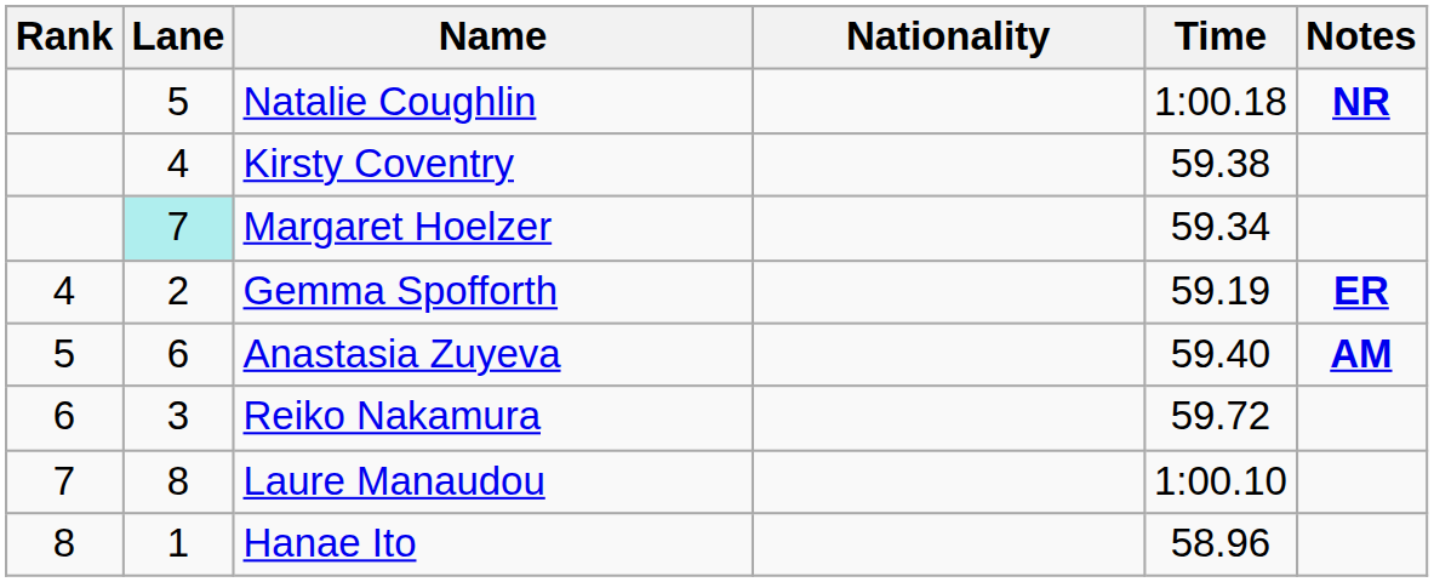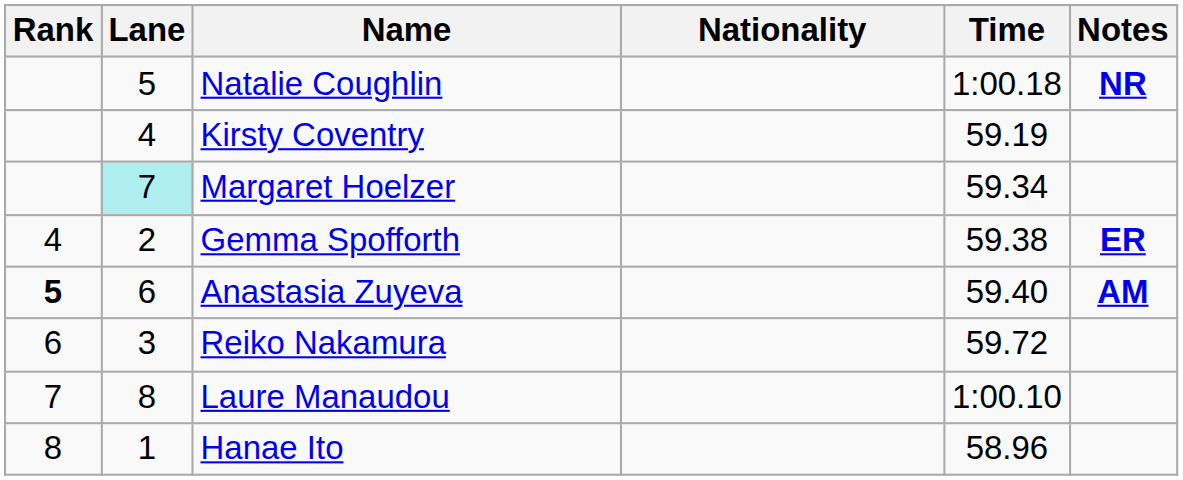 <table class="wikitable sortable" style="text-align:center">
 <tr>
 <th>Rank</th>
 <th>Lane</th>
 <th width=200>Name</th>
 <th width=150>Nationality</th>
 <th>Time</th>
 <th>Notes</th>
 </tr>
 <tr>
 <td></td>
 <td>5</td>
 <td align=left><a href='#'>Natalie Coughlin</a></td>
 <td align=left></td>
 <td>1:00.18</td>
 <td><strong><a href='#'>NR</a></strong></td>
 </tr>
 <tr>
 <td></td>
 <td>4</td>
 <td align=left><a href='#'>Kirsty Coventry</a></td>
 <td align=left></td>
-<td>59.38</td>
+<td>59.19</td>
 <td></td>
 </tr>
 <tr>
 <td></td>
 <td style="background: paleturquoise;">7</td>
 <td align=left><a href='#'>Margaret Hoelzer</a></td>
 <td align=left></td>
 <td>59.34</td>
 <td></td>
 </tr>
 <tr>
 <td>4</td>
 <td>2</td>
 <td align=left><a href='#'>Gemma Spofforth</a></td>
 <td align=left></td>
-<td>59.19</td>
+<td>59.38</td>
 <td><strong><a href='#'>ER</a></strong></td>
 </tr>
 <tr>
-<td>5</td>
+<td><strong>5</strong></td>
 <td>6</td>
 <td align=left><a href='#'>Anastasia Zuyeva</a></td>
 <td align=left></td>
 <td>59.40</td>
 <td><strong><a href='#'>AM</a></strong></td>
 </tr>
 <tr>
 <td>6</td>
 <td>3</td>
 <td align=left><a href='#'>Reiko Nakamura</a></td>
 <td align=left></td>
 <td>59.72</td>
 <td></td>
 </tr>
 <tr>
 <td>7</td>
 <td>8</td>
 <td align=left><a href='#'>Laure Manaudou</a></td>
 <td align=left></td>
 <td>1:00.10</td>
 <td></td>
 </tr>
 <tr>
 <td>8</td>
 <td>1</td>
 <td align=left><a href='#'>Hanae Ito</a></td>
 <td align=left></td>
 <td>58.96</td>
 <td></td>
 </tr>
 </table>
